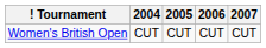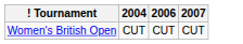 <table class="wikitable" style="font-size:95%;text-align:center;">
 <tr>
 <th>! Tournament</th>
 <th>2004</th>
-<th>2005</th>
 <th>2006</th>
 <th>2007</th>
 </tr>
 <tr>
 <td align=left><a href='#'>Women's British Open</a></td>
 <td>CUT</td>
 <td>CUT</td>
 <td>CUT</td>
-<td>CUT</td>
 </tr>
 </table>
